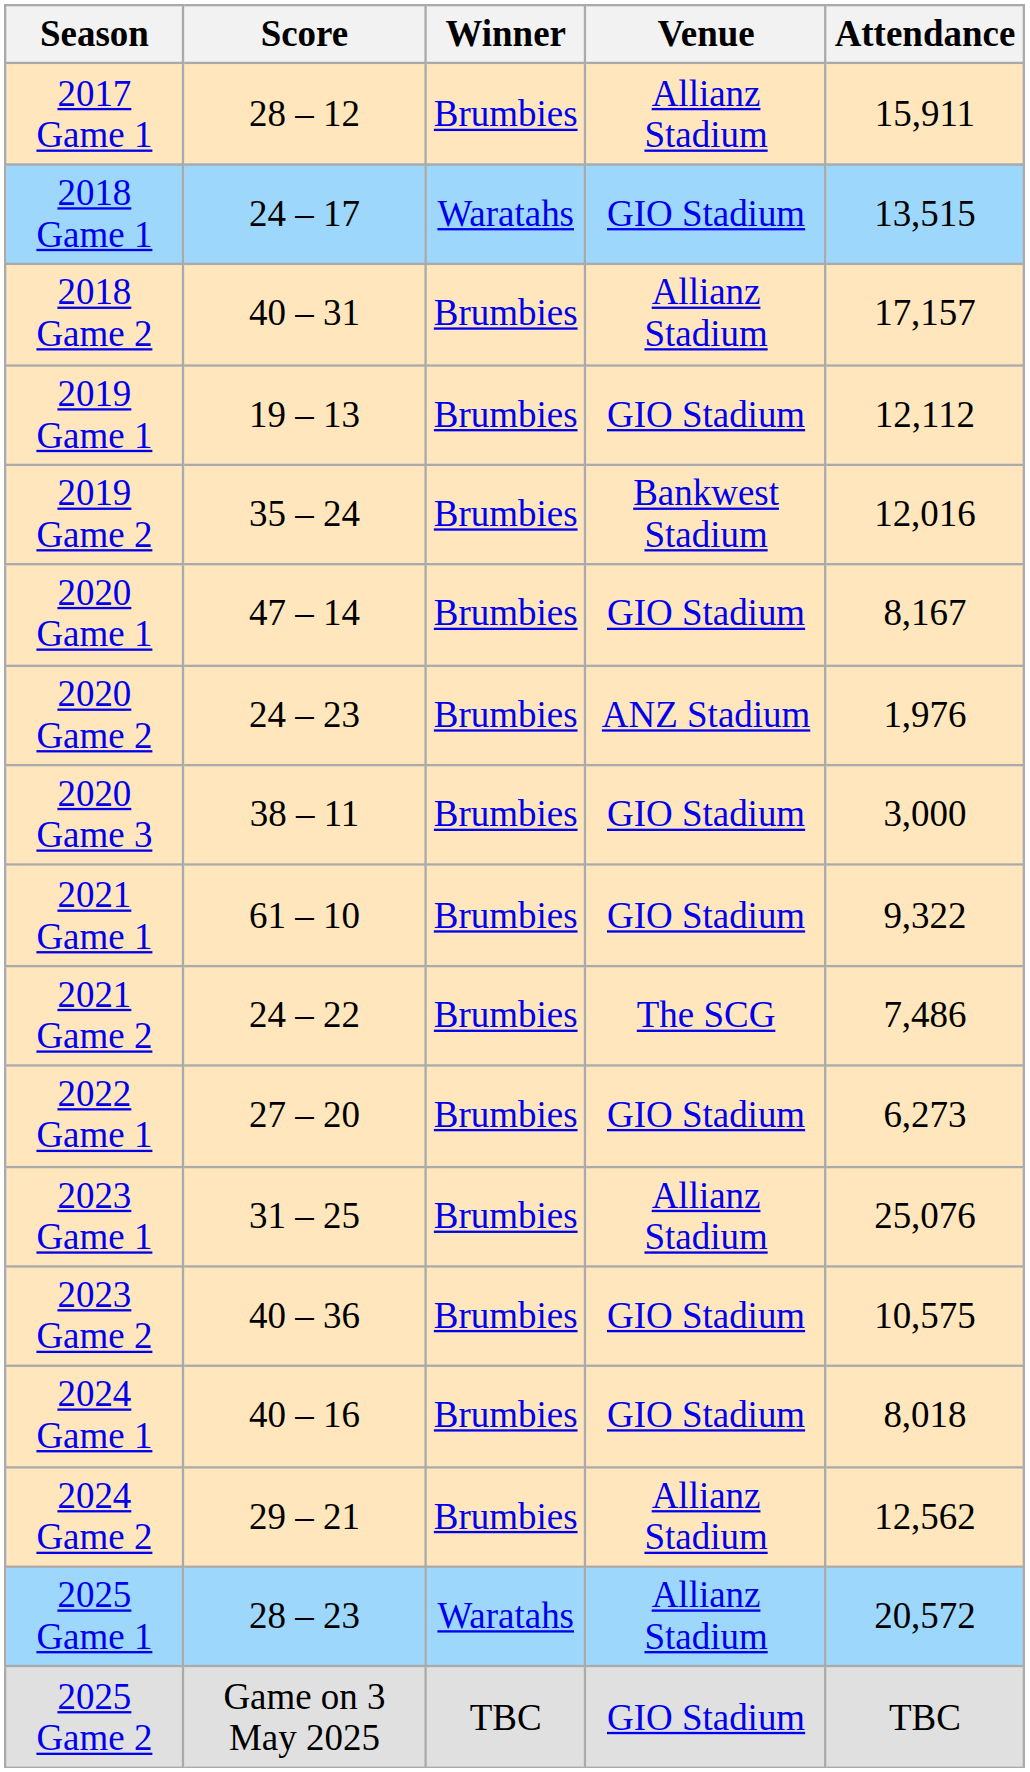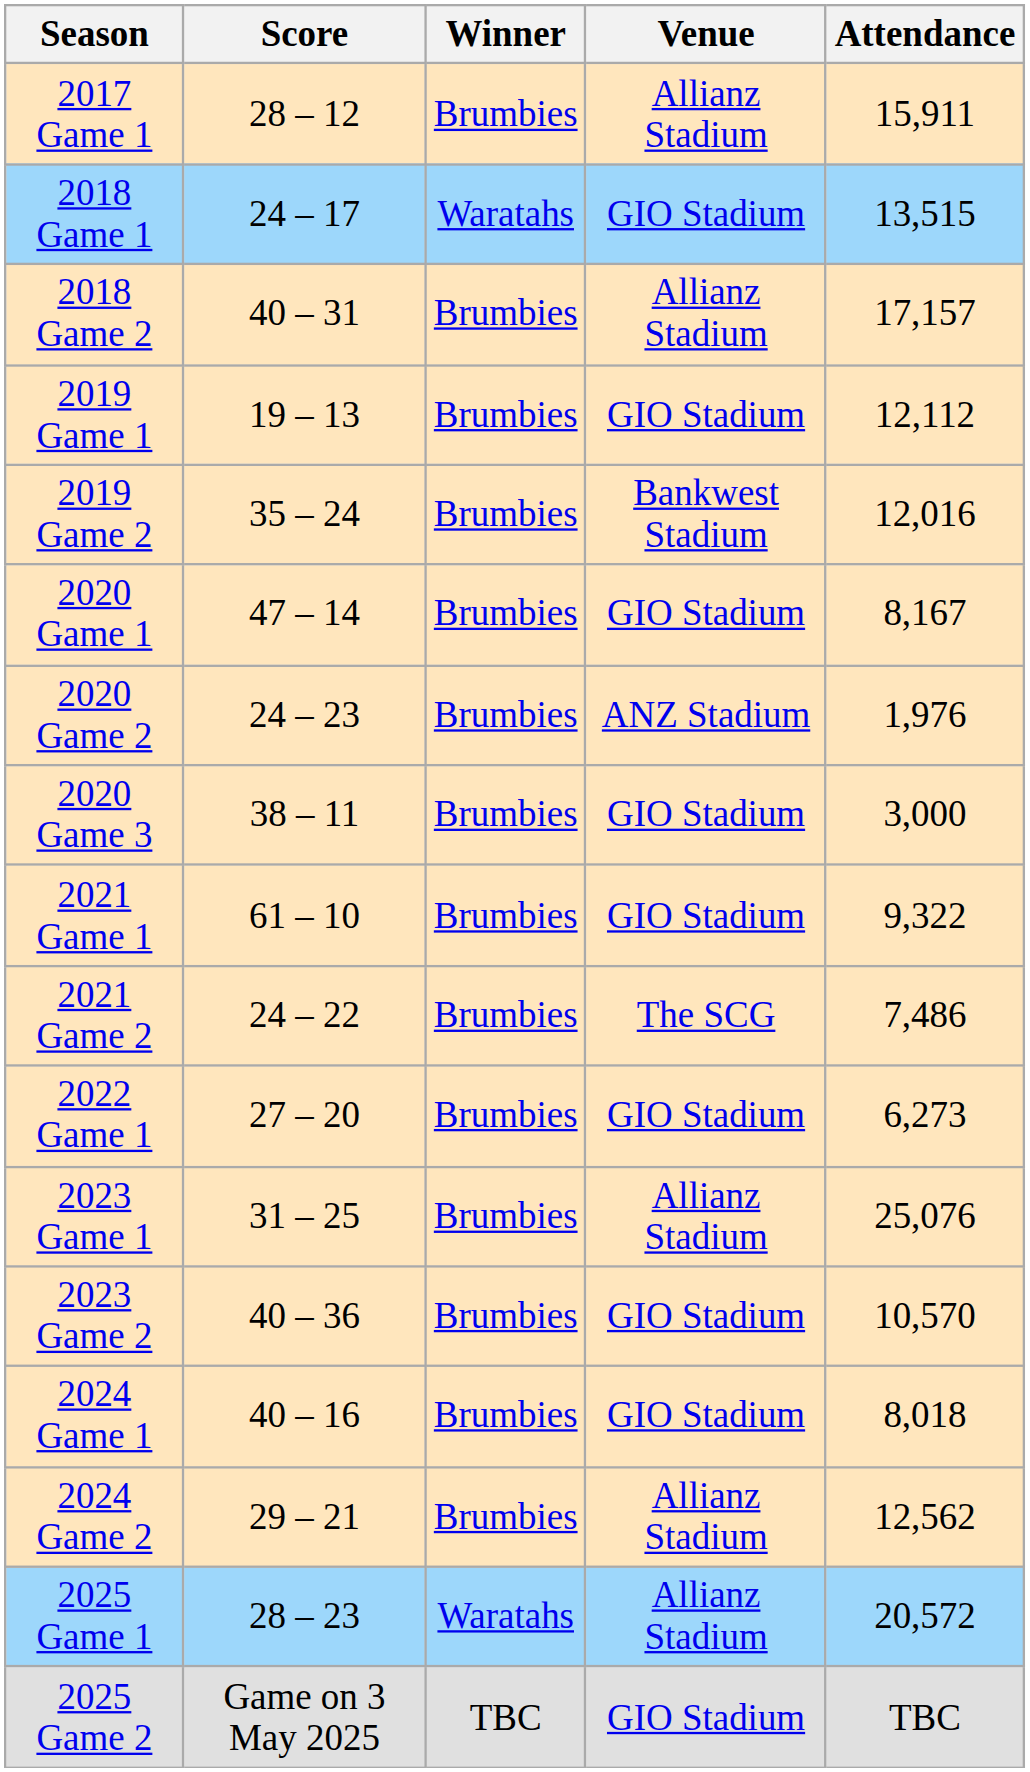 <table class="wikitable" width="50%" style="text-align: center">
 <tr>
 <th>Season</th>
 <th>Score</th>
 <th>Winner</th>
 <th>Venue</th>
 <th>Attendance</th>
 </tr>
 <tr bgcolor=#FFE6BD>
 <td><a href='#'>2017 Game 1</a></td>
 <td>28 – 12</td>
 <td><a href='#'>Brumbies</a></td>
 <td><a href='#'>Allianz Stadium</a></td>
 <td>15,911</td>
 </tr>
 <tr bgcolor=#9dd7fb>
 <td><a href='#'>2018 Game 1</a></td>
 <td>24 – 17</td>
 <td><a href='#'>Waratahs</a></td>
 <td><a href='#'>GIO Stadium</a></td>
 <td>13,515</td>
 </tr>
 <tr bgcolor=#FFE6BD>
 <td><a href='#'>2018 Game 2</a></td>
 <td>40 – 31</td>
 <td><a href='#'>Brumbies</a></td>
 <td><a href='#'>Allianz Stadium</a></td>
 <td>17,157</td>
 </tr>
 <tr bgcolor=#FFE6BD>
 <td><a href='#'>2019 Game 1</a></td>
 <td>19 – 13</td>
 <td><a href='#'>Brumbies</a></td>
 <td><a href='#'>GIO Stadium</a></td>
 <td>12,112</td>
 </tr>
 <tr bgcolor=#FFE6BD>
 <td><a href='#'>2019 Game 2</a></td>
 <td>35 – 24</td>
 <td><a href='#'>Brumbies</a></td>
 <td><a href='#'>Bankwest Stadium</a></td>
 <td>12,016</td>
 </tr>
 <tr bgcolor=#FFE6BD>
 <td><a href='#'>2020 Game 1</a></td>
 <td>47 – 14</td>
 <td><a href='#'>Brumbies</a></td>
 <td><a href='#'>GIO Stadium</a></td>
 <td>8,167</td>
 </tr>
 <tr bgcolor=#FFE6BD>
 <td><a href='#'>2020 Game 2</a></td>
 <td>24 – 23</td>
 <td><a href='#'>Brumbies</a></td>
 <td><a href='#'>ANZ Stadium</a></td>
 <td>1,976</td>
 </tr>
 <tr bgcolor=#FFE6BD>
 <td><a href='#'>2020 Game 3</a></td>
 <td>38 – 11</td>
 <td><a href='#'>Brumbies</a></td>
 <td><a href='#'>GIO Stadium</a></td>
 <td>3,000</td>
 </tr>
 <tr bgcolor=#FFE6BD>
 <td><a href='#'>2021 Game 1</a></td>
 <td>61 – 10</td>
 <td><a href='#'>Brumbies</a></td>
 <td><a href='#'>GIO Stadium</a></td>
 <td>9,322</td>
 </tr>
 <tr bgcolor=#FFE6BD>
 <td><a href='#'>2021 Game 2</a></td>
 <td>24 – 22</td>
 <td><a href='#'>Brumbies</a></td>
 <td><a href='#'>The SCG</a></td>
 <td>7,486</td>
 </tr>
 <tr bgcolor=#FFE6BD>
 <td><a href='#'>2022 Game 1</a></td>
 <td>27 – 20</td>
 <td><a href='#'>Brumbies</a></td>
 <td><a href='#'>GIO Stadium</a></td>
 <td>6,273</td>
 </tr>
 <tr bgcolor=#FFE6BD>
 <td><a href='#'>2023 Game 1</a></td>
 <td>31 – 25</td>
 <td><a href='#'>Brumbies</a></td>
 <td><a href='#'>Allianz Stadium</a></td>
 <td>25,076</td>
 </tr>
 <tr bgcolor=#FFE6BD>
 <td><a href='#'>2023 Game 2</a></td>
 <td>40 – 36</td>
 <td><a href='#'>Brumbies</a></td>
 <td><a href='#'>GIO Stadium</a></td>
-<td>10,575</td>
+<td>10,570</td>
 </tr>
 <tr bgcolor=#FFE6BD>
 <td><a href='#'>2024 Game 1</a></td>
 <td>40 – 16</td>
 <td><a href='#'>Brumbies</a></td>
 <td><a href='#'>GIO Stadium</a></td>
 <td>8,018</td>
 </tr>
 <tr bgcolor=#FFE6BD>
 <td><a href='#'>2024 Game 2</a></td>
 <td>29 – 21</td>
 <td><a href='#'>Brumbies</a></td>
 <td><a href='#'>Allianz Stadium</a></td>
 <td>12,562</td>
 </tr>
 <tr bgcolor=#9dd7fb>
 <td><a href='#'>2025 Game 1</a></td>
 <td>28 – 23</td>
 <td><a href='#'>Waratahs</a></td>
 <td><a href='#'>Allianz Stadium</a></td>
 <td>20,572</td>
 </tr>
 <tr bgcolor=#e0e0e0>
 <td><a href='#'>2025 Game 2</a></td>
 <td>Game on 3 May 2025</td>
 <td>TBC</td>
 <td><a href='#'>GIO Stadium</a></td>
 <td>TBC</td>
 </tr>
 </table>
